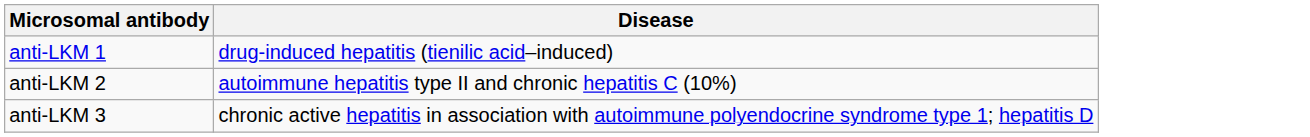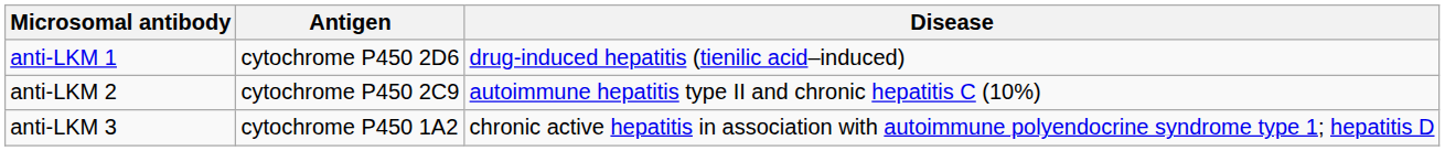 <table class="wikitable">
 <tr>
 <th>Microsomal antibody</th>
+<th>Antigen</th>
 <th>Disease</th>
 </tr>
 <tr>
 <td><a href='#'>anti-LKM 1</a></td>
+<td>cytochrome P450 2D6</td>
 <td><a href='#'>drug-induced hepatitis</a> (<a href='#'>tienilic acid</a>–induced)</td>
 </tr>
 <tr>
 <td>anti-LKM 2</td>
+<td>cytochrome P450 2C9</td>
 <td><a href='#'>autoimmune hepatitis</a> type II and chronic <a href='#'>hepatitis C</a> (10%)</td>
 </tr>
 <tr>
 <td>anti-LKM 3</td>
+<td>cytochrome P450 1A2</td>
 <td>chronic active <a href='#'>hepatitis</a> in association with <a href='#'>autoimmune polyendocrine syndrome type 1</a>;  <a href='#'>hepatitis D</a></td>
 </tr>
 </table>
